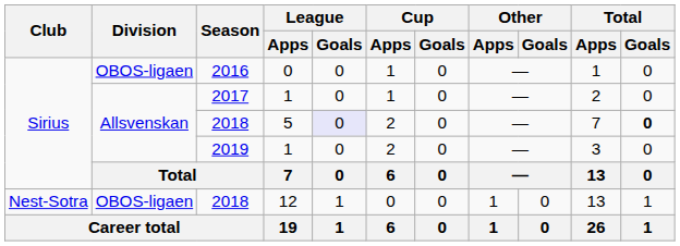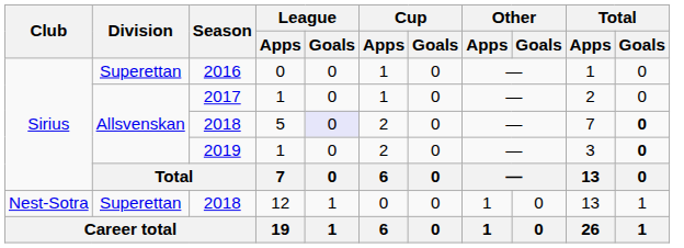 <table class="wikitable" style="text-align:center">
 <tr>
 <th rowspan=2>Club</th>
 <th rowspan=2>Division</th>
 <th rowspan=2>Season</th>
 <th colspan=2>League</th>
 <th colspan=2>Cup</th>
 <th colspan=2>Other</th>
 <th colspan=2>Total</th>
 </tr>
 <tr>
 <th>Apps</th>
 <th>Goals</th>
 <th>Apps</th>
 <th>Goals</th>
 <th>Apps</th>
 <th>Goals</th>
 <th>Apps</th>
 <th>Goals</th>
 </tr>
 <tr>
 <td rowspan=5><a href='#'>Sirius</a></td>
-<td><a href='#'>OBOS-ligaen</a></td>
+<td><a href='#'>Superettan</a></td>
 <td><a href='#'>2016</a></td>
 <td>0</td>
 <td>0</td>
 <td>1</td>
 <td>0</td>
 <td colspan=2>—</td>
 <td>1</td>
 <td>0</td>
 </tr>
 <tr>
 <td rowspan=3><a href='#'>Allsvenskan</a></td>
 <td><a href='#'>2017</a></td>
 <td>1</td>
 <td>0</td>
 <td>1</td>
 <td>0</td>
 <td colspan=2>—</td>
 <td>2</td>
 <td>0</td>
 </tr>
 <tr>
 <td><a href='#'>2018</a></td>
 <td>5</td>
 <td style="background: lavender;">0</td>
 <td>2</td>
 <td>0</td>
 <td colspan=2>—</td>
 <td>7</td>
 <td><strong>0</strong></td>
 </tr>
 <tr>
 <td><a href='#'>2019</a></td>
 <td>1</td>
 <td>0</td>
 <td>2</td>
 <td>0</td>
 <td colspan=2>—</td>
 <td>3</td>
-<td>0</td>
+<td><strong>0</strong></td>
 </tr>
 <tr>
 <th colspan=2>Total</th>
 <th>7</th>
 <th>0</th>
 <th>6</th>
 <th>0</th>
 <th colspan=2>—</th>
 <th>13</th>
 <th>0</th>
 </tr>
 <tr>
 <td><a href='#'>Nest-Sotra</a></td>
-<td><a href='#'>OBOS-ligaen</a></td>
+<td><a href='#'>Superettan</a></td>
 <td><a href='#'>2018</a></td>
 <td>12</td>
 <td>1</td>
 <td>0</td>
 <td>0</td>
 <td>1</td>
 <td>0</td>
 <td>13</td>
 <td>1</td>
 </tr>
 <tr>
 <th colspan=3>Career total</th>
 <th>19</th>
 <th>1</th>
 <th>6</th>
 <th>0</th>
 <th>1</th>
 <th>0</th>
 <th>26</th>
 <th>1</th>
 </tr>
 </table>
